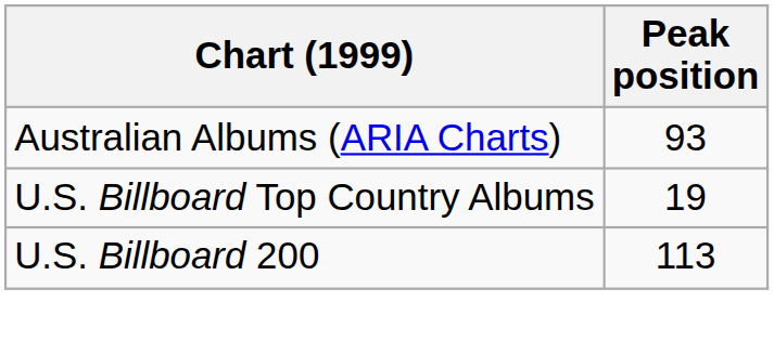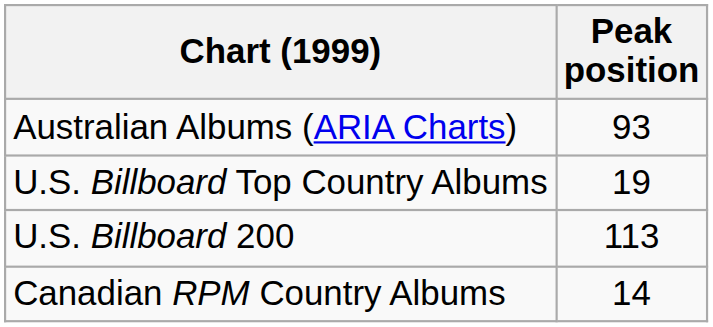 <table class="wikitable">
 <tr>
 <th>Chart (1999)</th>
 <th>Peak<br>position</th>
 </tr>
 <tr>
 <td>Australian Albums (<a href='#'>ARIA Charts</a>)</td>
 <td align="center">93</td>
 </tr>
 <tr>
 <td>U.S. <em>Billboard</em> Top Country Albums</td>
 <td align="center">19</td>
 </tr>
 <tr>
 <td>U.S. <em>Billboard</em> 200</td>
 <td align="center">113</td>
 </tr>
+<tr>
+<td>Canadian <em>RPM</em> Country Albums</td>
+<td align="center">14</td>
+</tr>
 </table>
